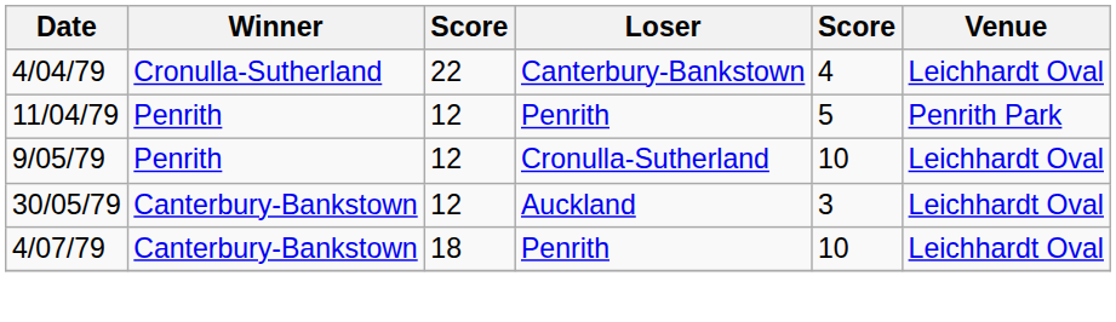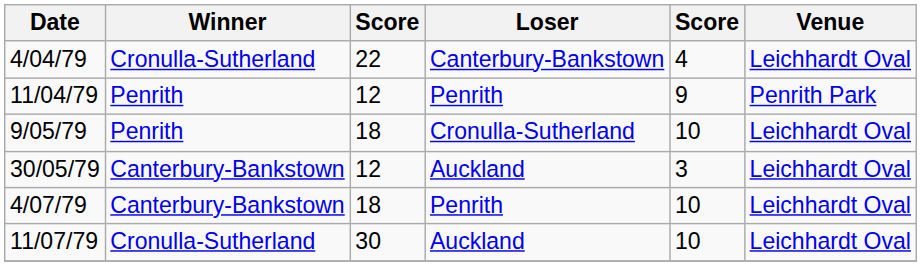 <table class="wikitable">
 <tr>
 <th>Date</th>
 <th>Winner</th>
 <th>Score</th>
 <th>Loser</th>
 <th>Score</th>
 <th>Venue</th>
 </tr>
 <tr>
 <td>4/04/79</td>
 <td> <a href='#'>Cronulla-Sutherland</a></td>
 <td>22</td>
 <td> <a href='#'>Canterbury-Bankstown</a></td>
 <td>4</td>
 <td><a href='#'>Leichhardt Oval</a></td>
 </tr>
 <tr>
 <td>11/04/79</td>
 <td> <a href='#'>Penrith</a></td>
 <td>12</td>
 <td> <a href='#'>Penrith</a></td>
-<td>5</td>
+<td>9</td>
 <td><a href='#'>Penrith Park</a></td>
 </tr>
 <tr>
 <td>9/05/79</td>
 <td> <a href='#'>Penrith</a></td>
-<td>12</td>
+<td>18</td>
 <td> <a href='#'>Cronulla-Sutherland</a></td>
 <td>10</td>
 <td><a href='#'>Leichhardt Oval</a></td>
 </tr>
 <tr>
 <td>30/05/79</td>
 <td> <a href='#'>Canterbury-Bankstown</a></td>
 <td>12</td>
 <td> <a href='#'>Auckland</a></td>
 <td>3</td>
 <td><a href='#'>Leichhardt Oval</a></td>
 </tr>
 <tr>
 <td>4/07/79</td>
 <td> <a href='#'>Canterbury-Bankstown</a></td>
 <td>18</td>
 <td> <a href='#'>Penrith</a></td>
 <td>10</td>
 <td><a href='#'>Leichhardt Oval</a></td>
 </tr>
 <tr>
+<td>11/07/79</td>
+<td> <a href='#'>Cronulla-Sutherland</a></td>
+<td>30</td>
+<td> <a href='#'>Auckland</a></td>
+<td>10</td>
+<td><a href='#'>Leichhardt Oval</a></td>
+</tr>
+<tr>
 </tr>
 </table>
